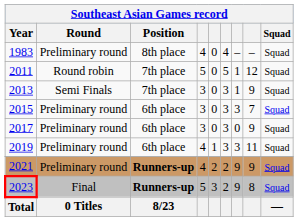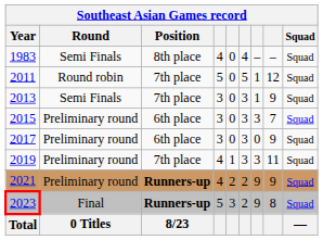 <table class="wikitable" style="text-align: center;">
 <tr bgcolor=#9acdff>
 <th colspan=9><a href='#'>Southeast Asian Games record</a></th>
 </tr>
 <tr>
 <th>Year</th>
 <th>Round</th>
 <th>Position</th>
 <th></th>
 <th></th>
 <th></th>
 <th></th>
 <th></th>
 <th><small>Squad</small></th>
 </tr>
 <tr>
 <td> <a href='#'>1983</a></td>
-<td>Preliminary round</td>
+<td>Semi Finals</td>
 <td>8th place</td>
 <td>4</td>
 <td>0</td>
 <td>4</td>
 <td>–</td>
 <td>–</td>
 <td><small>Squad</small></td>
 </tr>
 <tr>
 <td> <a href='#'>2011</a></td>
 <td>Round robin</td>
 <td>7th place</td>
 <td>5</td>
 <td>0</td>
 <td>5</td>
 <td>1</td>
 <td>12</td>
 <td><small>Squad</small></td>
 </tr>
 <tr>
 <td> <a href='#'>2013</a></td>
 <td>Semi Finals</td>
 <td>7th place</td>
 <td>3</td>
 <td>0</td>
 <td>3</td>
 <td>1</td>
 <td>9</td>
 <td><small>Squad</small></td>
 </tr>
 <tr>
 <td> <a href='#'>2015</a></td>
 <td>Preliminary round</td>
 <td>6th place</td>
 <td>3</td>
 <td>0</td>
 <td>3</td>
 <td>3</td>
 <td>7</td>
 <td><small><a href='#'>Squad</a></small></td>
 </tr>
 <tr>
 <td> <a href='#'>2017</a></td>
 <td>Preliminary round</td>
 <td>6th place</td>
 <td>3</td>
 <td>0</td>
 <td>3</td>
 <td>0</td>
 <td>9</td>
 <td><small>Squad</small></td>
 </tr>
 <tr>
 <td> <a href='#'>2019</a></td>
 <td>Preliminary round</td>
-<td>6th place</td>
+<td>7th place</td>
 <td>4</td>
 <td>1</td>
 <td>3</td>
 <td>3</td>
 <td>11</td>
 <td><small>Squad</small></td>
 </tr>
 <tr>
 </tr>
 <tr bgcolor=#cc9966>
 <td> <a href='#'>2021</a></td>
 <td>Preliminary round</td>
 <td><strong>Runners-up</strong></td>
 <td>4</td>
 <td>2</td>
 <td>2</td>
 <td>9</td>
 <td>9</td>
 <td><small><a href='#'>Squad</a></small></td>
 </tr>
 <tr bgcolor=silver>
 <td style="border: 3px solid red"> <a href='#'>2023</a></td>
 <td>Final</td>
 <td><strong>Runners-up</strong></td>
 <td>5</td>
 <td>3</td>
 <td>2</td>
 <td>9</td>
 <td>8</td>
 <td><small><a href='#'>Squad</a></small></td>
 </tr>
 <tr>
 <th>Total</th>
 <th>0 Titles</th>
 <th>8/23</th>
 <th></th>
 <th></th>
 <th></th>
 <th></th>
 <th></th>
 <th>—</th>
 </tr>
 </table>
